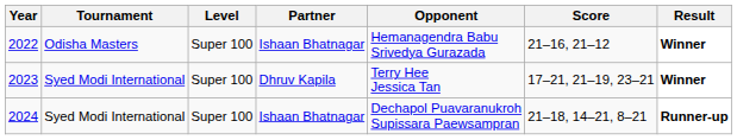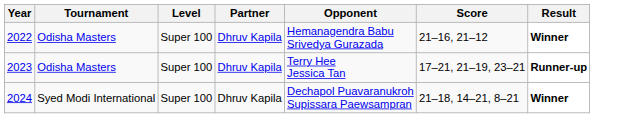 <table class="sortable wikitable" style="font-size: 90%;">
 <tr>
 <th>Year</th>
 <th>Tournament</th>
 <th>Level</th>
 <th>Partner</th>
 <th>Opponent</th>
 <th>Score</th>
 <th>Result</th>
 </tr>
 <tr>
 <td align="center"><a href='#'>2022</a></td>
 <td align="left"><a href='#'>Odisha Masters</a></td>
 <td align="left">Super 100</td>
-<td align="left"> <a href='#'>Ishaan Bhatnagar</a></td>
+<td align="left"> <a href='#'>Dhruv Kapila</a></td>
 <td align="left"> <a href='#'>Hemanagendra Babu</a><br> <a href='#'>Srivedya Gurazada</a></td>
 <td align="left">21–16, 21–12</td>
 <td style="text-align:left; background:white"> <strong>Winner</strong></td>
 </tr>
 <tr>
 <td align="center"><a href='#'>2023</a></td>
-<td align="left"><a href='#'>Syed Modi International</a></td>
+<td align="left"><a href='#'>Odisha Masters</a></td>
 <td align="left">Super 100</td>
 <td align="left"> <a href='#'>Dhruv Kapila</a></td>
 <td align="left"> <a href='#'>Terry Hee</a><br> <a href='#'>Jessica Tan</a></td>
 <td align="left">17–21, 21–19, 23–21</td>
-<td style="text-align:left; background:white"> <strong>Winner</strong></td>
+<td style="text-align:left; background:white"> <strong>Runner-up</strong></td>
 </tr>
 <tr>
 <td align="center"><a href='#'>2024</a></td>
 <td align="left">Syed Modi International</td>
 <td align="left">Super 100</td>
-<td align="left"> <a href='#'>Ishaan Bhatnagar</a></td>
+<td align="left"> Dhruv Kapila</td>
 <td align="left"> <a href='#'>Dechapol Puavaranukroh</a><br> <a href='#'>Supissara Paewsampran</a></td>
 <td align="left">21–18, 14–21, 8–21</td>
-<td style="text-align:left; background:white"> <strong>Runner-up</strong></td>
+<td style="text-align:left; background:white"> <strong>Winner</strong></td>
 </tr>
 </table>
